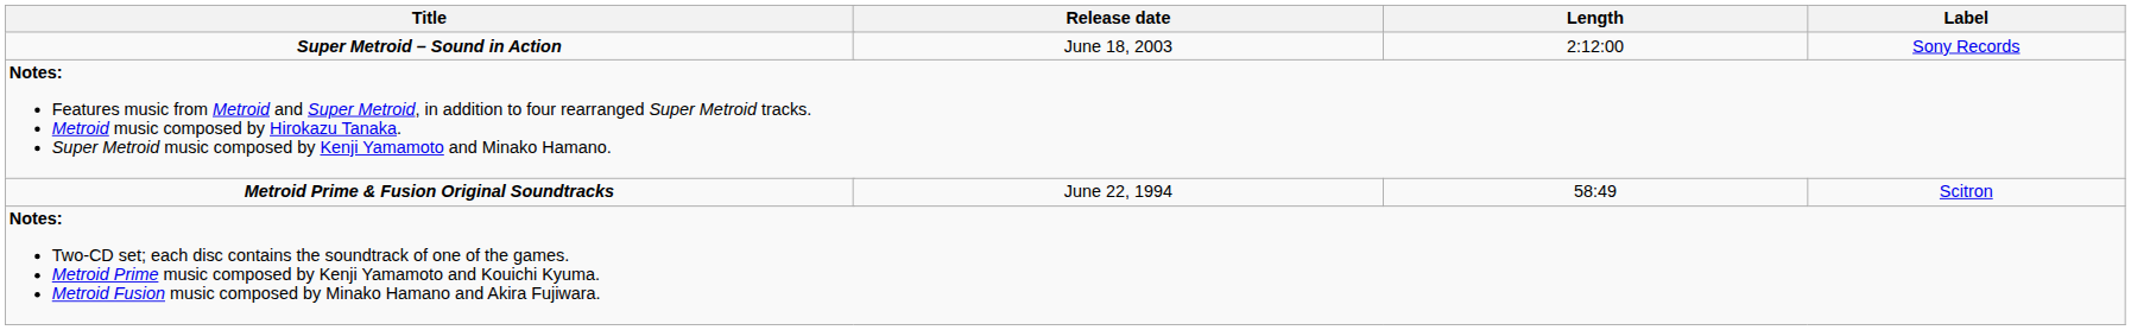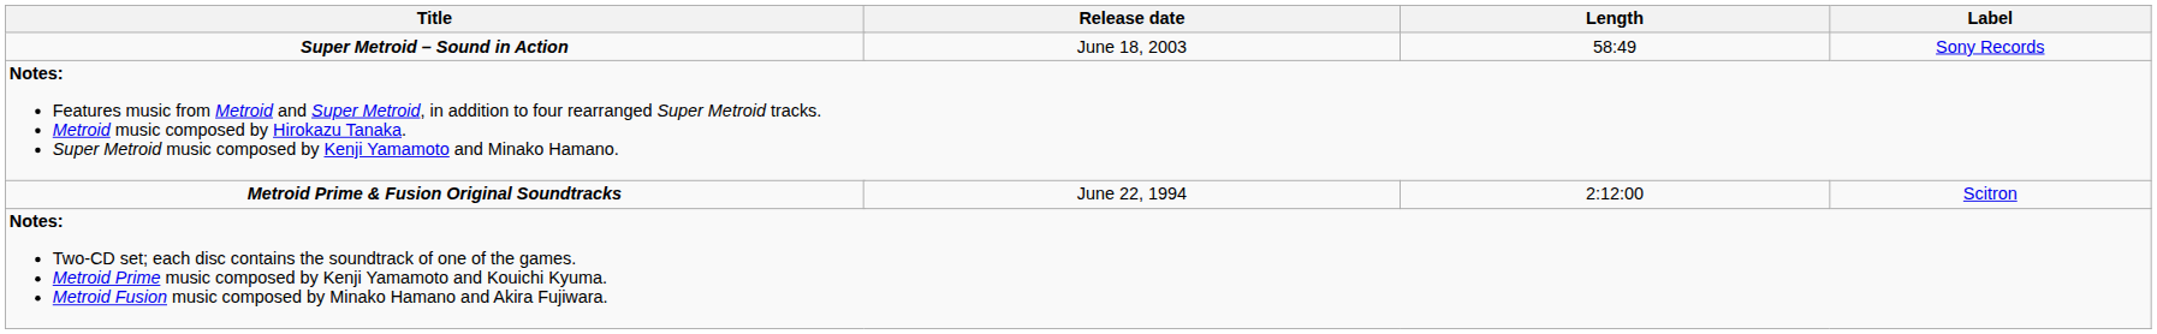 <table class="wikitable" style="width:100%;">
 <tr style="text-align: center;">
 <th colspan="2" style="width:40%;">Title</th>
 <th style="width:25%;">Release date</th>
 <th style="width:20%;">Length</th>
 <th style="width:45%;">Label</th>
 </tr>
 <tr style="text-align:center;">
 <td colspan="2"><strong><em>Super Metroid – Sound in Action</em></strong></td>
 <td>June 18, 2003</td>
-<td>2:12:00</td>
+<td>58:49</td>
 <td><a href='#'>Sony Records</a></td>
 </tr>
 <tr>
 <td colspan="5" style="border: none; vertical-align: top;"><strong>Notes:</strong><br><ul><li>Features music from <em><a href='#'>Metroid</a></em> and <em><a href='#'>Super Metroid</a></em>, in addition to four rearranged <em>Super Metroid</em> tracks.</li><li><em><a href='#'>Metroid</a></em> music composed by <a href='#'>Hirokazu Tanaka</a>.</li><li><em>Super Metroid</em> music composed by <a href='#'>Kenji Yamamoto</a> and Minako Hamano.</li></ul></td>
 </tr>
 <tr style="text-align:center;">
 <td colspan="2"><strong><em>Metroid Prime & Fusion Original Soundtracks</em></strong></td>
 <td>June 22, 1994</td>
-<td>58:49</td>
+<td>2:12:00</td>
 <td><a href='#'>Scitron</a></td>
 </tr>
 <tr>
 <td colspan="5" style="border: none; vertical-align: top;"><strong>Notes:</strong><br><ul><li>Two-CD set; each disc contains the soundtrack of one of the games.</li><li><em><a href='#'>Metroid Prime</a></em> music composed by Kenji Yamamoto and Kouichi Kyuma.</li><li><em><a href='#'>Metroid Fusion</a></em> music composed by Minako Hamano and Akira Fujiwara.</li></ul></td>
 </tr>
 </table>
